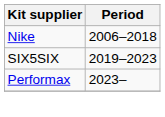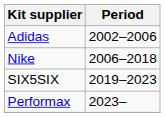 <table class="wikitable" style="text-align:centre;">
 <tr>
 <th style="text-align: center;"><strong>Kit supplier</strong></th>
 <th style="text-align: center;"><strong>Period</strong></th>
+</tr>
+<tr>
+<td align="Centre"> <a href='#'>Adidas</a></td>
+<td>2002–2006</td>
 </tr>
 <tr>
 <td align="Centre"> <a href='#'>Nike</a></td>
 <td>2006–2018</td>
 </tr>
 <tr>
 <td align="Centre"> SIX5SIX</td>
 <td>2019–2023</td>
 </tr>
 <tr>
 <td align="Centre"> <a href='#'>Performax</a></td>
 <td>2023–</td>
 </tr>
 <tr>
 </tr>
 </table>
